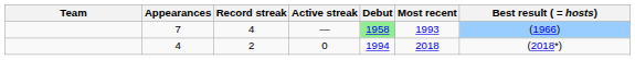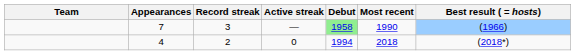 <table class="wikitable sortable" style="text-align: center">
 <tr>
 <th width=200>Team</th>
 <th>Appearances</th>
 <th>Record streak</th>
 <th>Active streak</th>
 <th>Debut</th>
 <th>Most recent</th>
 <th width=250>Best result (<em> = hosts</em>)</th>
 </tr>
 <tr>
 <td align=left> </td>
 <td>7</td>
-<td>4</td>
+<td>3</td>
 <td>—</td>
 <td style="background: lightgreen;"><a href='#'>1958</a></td>
-<td><a href='#'>1993</a></td>
+<td><a href='#'>1990</a></td>
 <td bgcolor=#9acdff> (<a href='#'>1966</a>)</td>
 </tr>
 <tr>
 <td align=left> </td>
 <td>4</td>
 <td>2</td>
 <td>0</td>
 <td><a href='#'>1994</a></td>
 <td><a href='#'>2018</a></td>
 <td> (<a href='#'>2018</a>*)</td>
 </tr>
 </table>
